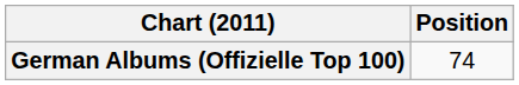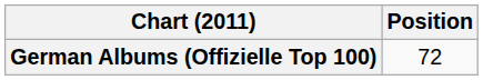 <table class="wikitable plainrowheaders" style="text-align:center">
 <tr>
 <th scope="col">Chart (2011)</th>
 <th scope="col">Position</th>
 </tr>
 <tr>
 <th scope="row">German Albums (Offizielle Top 100)</th>
-<td>74</td>
+<td>72</td>
 </tr>
 </table>
